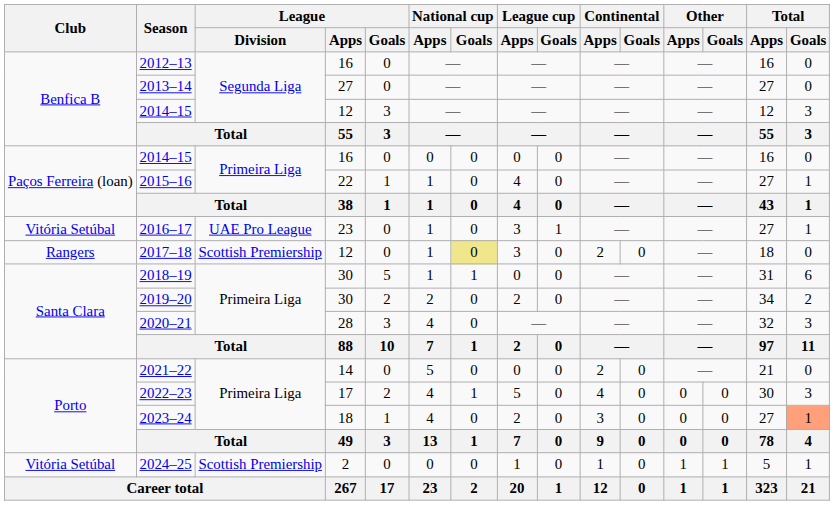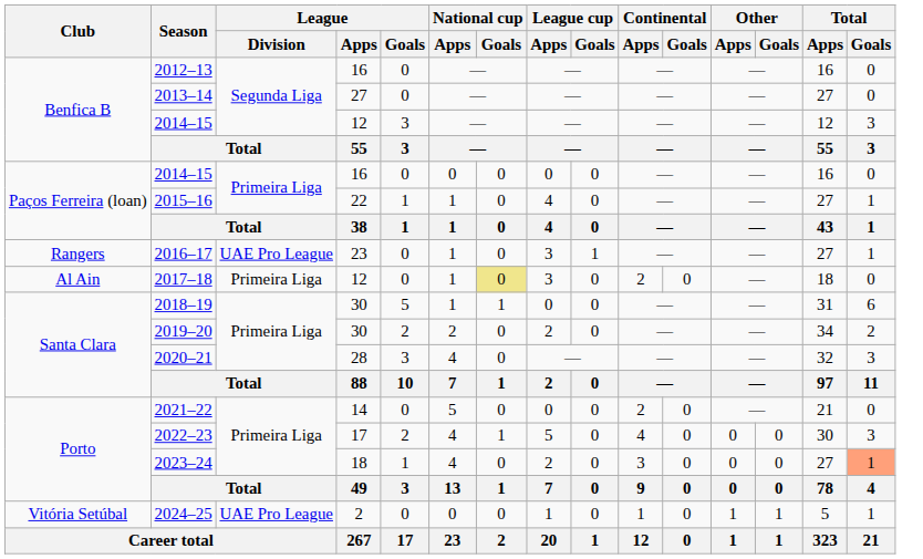 <table class="wikitable" style="text-align:center">
 <tr>
 <th rowspan="2">Club</th>
 <th rowspan="2">Season</th>
 <th colspan="3">League</th>
 <th colspan="2">National cup</th>
 <th colspan="2">League cup</th>
 <th colspan="2">Continental</th>
 <th colspan="2">Other</th>
 <th colspan="2">Total</th>
 </tr>
 <tr>
 <th>Division</th>
 <th>Apps</th>
 <th>Goals</th>
 <th>Apps</th>
 <th>Goals</th>
 <th>Apps</th>
 <th>Goals</th>
 <th>Apps</th>
 <th>Goals</th>
 <th>Apps</th>
 <th>Goals</th>
 <th>Apps</th>
 <th>Goals</th>
 </tr>
 <tr>
 <td rowspan="4"><a href='#'>Benfica B</a></td>
 <td><a href='#'>2012–13</a></td>
 <td rowspan="3"><a href='#'>Segunda Liga</a></td>
 <td>16</td>
 <td>0</td>
 <td colspan="2">—</td>
 <td colspan="2">—</td>
 <td colspan="2">—</td>
 <td colspan="2">—</td>
 <td>16</td>
 <td>0</td>
 </tr>
 <tr>
 <td><a href='#'>2013–14</a></td>
 <td>27</td>
 <td>0</td>
 <td colspan="2">—</td>
 <td colspan="2">—</td>
 <td colspan="2">—</td>
 <td colspan="2">—</td>
 <td>27</td>
 <td>0</td>
 </tr>
 <tr>
 <td><a href='#'>2014–15</a></td>
 <td>12</td>
 <td>3</td>
 <td colspan="2">—</td>
 <td colspan="2">—</td>
 <td colspan="2">—</td>
 <td colspan="2">—</td>
 <td>12</td>
 <td>3</td>
 </tr>
 <tr>
 <th colspan="2">Total</th>
 <th>55</th>
 <th>3</th>
 <th colspan="2">—</th>
 <th colspan="2">—</th>
 <th colspan="2">—</th>
 <th colspan="2">—</th>
 <th>55</th>
 <th>3</th>
 </tr>
 <tr>
 <td rowspan="3"><a href='#'>Paços Ferreira</a> (loan)</td>
 <td><a href='#'>2014–15</a></td>
 <td rowspan="2"><a href='#'>Primeira Liga</a></td>
 <td>16</td>
 <td>0</td>
 <td>0</td>
 <td>0</td>
 <td>0</td>
 <td>0</td>
 <td colspan="2">—</td>
 <td colspan="2">—</td>
 <td>16</td>
 <td>0</td>
 </tr>
 <tr>
 <td><a href='#'>2015–16</a></td>
 <td>22</td>
 <td>1</td>
 <td>1</td>
 <td>0</td>
 <td>4</td>
 <td>0</td>
 <td colspan="2">—</td>
 <td colspan="2">—</td>
 <td>27</td>
 <td>1</td>
 </tr>
 <tr>
 <th colspan="2">Total</th>
 <th>38</th>
 <th>1</th>
 <th>1</th>
 <th>0</th>
 <th>4</th>
 <th>0</th>
 <th colspan="2">—</th>
 <th colspan="2">—</th>
 <th>43</th>
 <th>1</th>
 </tr>
 <tr>
-<td><a href='#'>Vitória Setúbal</a></td>
+<td><a href='#'>Rangers</a></td>
 <td><a href='#'>2016–17</a></td>
 <td><a href='#'>UAE Pro League</a></td>
 <td>23</td>
 <td>0</td>
 <td>1</td>
 <td>0</td>
 <td>3</td>
 <td>1</td>
 <td colspan="2">—</td>
 <td colspan="2">—</td>
 <td>27</td>
 <td>1</td>
 </tr>
 <tr>
-<td><a href='#'>Rangers</a></td>
+<td><a href='#'>Al Ain</a></td>
 <td><a href='#'>2017–18</a></td>
-<td><a href='#'>Scottish Premiership</a></td>
+<td>Primeira Liga</td>
 <td>12</td>
 <td>0</td>
 <td>1</td>
 <td style="background: khaki;">0</td>
 <td>3</td>
 <td>0</td>
 <td>2</td>
 <td>0</td>
 <td colspan="2">—</td>
 <td>18</td>
 <td>0</td>
 </tr>
 <tr>
 <td rowspan="4"><a href='#'>Santa Clara</a></td>
 <td><a href='#'>2018–19</a></td>
 <td rowspan="3">Primeira Liga</td>
 <td>30</td>
 <td>5</td>
 <td>1</td>
 <td>1</td>
 <td>0</td>
 <td>0</td>
 <td colspan="2">—</td>
 <td colspan="2">—</td>
 <td>31</td>
 <td>6</td>
 </tr>
 <tr>
 <td><a href='#'>2019–20</a></td>
 <td>30</td>
 <td>2</td>
 <td>2</td>
 <td>0</td>
 <td>2</td>
 <td>0</td>
 <td colspan="2">—</td>
 <td colspan="2">—</td>
 <td>34</td>
 <td>2</td>
 </tr>
 <tr>
 <td><a href='#'>2020–21</a></td>
 <td>28</td>
 <td>3</td>
 <td>4</td>
 <td>0</td>
 <td colspan="2">—</td>
 <td colspan="2">—</td>
 <td colspan="2">—</td>
 <td>32</td>
 <td>3</td>
 </tr>
 <tr>
 <th colspan="2">Total</th>
 <th>88</th>
 <th>10</th>
 <th>7</th>
 <th>1</th>
 <th>2</th>
 <th>0</th>
 <th colspan="2">—</th>
 <th colspan="2">—</th>
 <th>97</th>
 <th>11</th>
 </tr>
 <tr>
 <td rowspan="4"><a href='#'>Porto</a></td>
 <td><a href='#'>2021–22</a></td>
 <td rowspan="3">Primeira Liga</td>
 <td>14</td>
 <td>0</td>
 <td>5</td>
 <td>0</td>
 <td>0</td>
 <td>0</td>
 <td>2</td>
 <td>0</td>
 <td colspan="2">—</td>
 <td>21</td>
 <td>0</td>
 </tr>
 <tr>
 <td><a href='#'>2022–23</a></td>
 <td>17</td>
 <td>2</td>
 <td>4</td>
 <td>1</td>
 <td>5</td>
 <td>0</td>
 <td>4</td>
 <td>0</td>
 <td>0</td>
 <td>0</td>
 <td>30</td>
 <td>3</td>
 </tr>
 <tr>
 <td><a href='#'>2023–24</a></td>
 <td>18</td>
 <td>1</td>
 <td>4</td>
 <td>0</td>
 <td>2</td>
 <td>0</td>
 <td>3</td>
 <td>0</td>
 <td>0</td>
 <td>0</td>
 <td>27</td>
 <td style="background: lightsalmon;">1</td>
 </tr>
 <tr>
 <th colspan="2">Total</th>
 <th>49</th>
 <th>3</th>
 <th>13</th>
 <th>1</th>
 <th>7</th>
 <th>0</th>
 <th>9</th>
 <th>0</th>
 <th>0</th>
 <th>0</th>
 <th>78</th>
 <th>4</th>
 </tr>
 <tr>
 <td><a href='#'>Vitória Setúbal</a></td>
 <td><a href='#'>2024–25</a></td>
-<td><a href='#'>Scottish Premiership</a></td>
+<td><a href='#'>UAE Pro League</a></td>
 <td>2</td>
 <td>0</td>
 <td>0</td>
 <td>0</td>
 <td>1</td>
 <td>0</td>
 <td>1</td>
 <td>0</td>
 <td>1</td>
 <td>1</td>
 <td>5</td>
 <td>1</td>
 </tr>
 <tr>
 <th colspan="3">Career total</th>
 <th>267</th>
 <th>17</th>
 <th>23</th>
 <th>2</th>
 <th>20</th>
 <th>1</th>
 <th>12</th>
 <th>0</th>
 <th>1</th>
 <th>1</th>
 <th>323</th>
 <th>21</th>
 </tr>
 </table>
